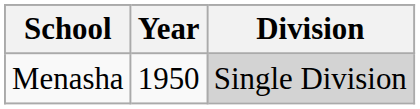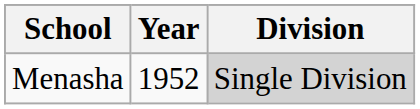 <table class="wikitable">
 <tr>
 <th>School</th>
 <th>Year</th>
 <th>Division</th>
 </tr>
 <tr>
 <td>Menasha</td>
-<td>1950</td>
+<td>1952</td>
 <td style="background: lightgrey;">Single Division</td>
 </tr>
 </table>
